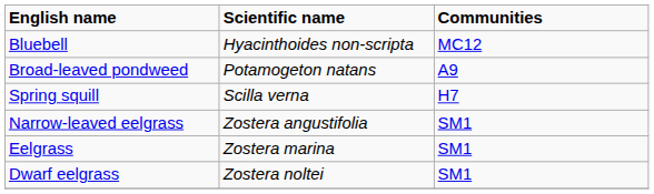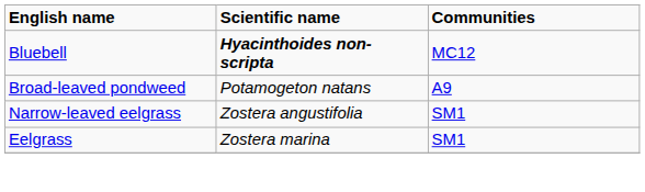 <table class="wikitable">
 <tr>
 <td style="width:200px"><strong>English name</strong></td>
 <td style="width:200px"><strong>Scientific name</strong></td>
 <td style="width:200px"><strong>Communities</strong></td>
 </tr>
 <tr>
 <td><a href='#'>Bluebell</a></td>
-<td><em>Hyacinthoides non-scripta</em></td>
+<td><strong><em>Hyacinthoides non-scripta</em></strong></td>
 <td><a href='#'>MC12</a></td>
 </tr>
 <tr>
 <td><a href='#'>Broad-leaved pondweed</a></td>
 <td><em>Potamogeton natans</em></td>
 <td><a href='#'>A9</a></td>
-</tr>
-<tr>
-<td><a href='#'>Spring squill</a></td>
-<td><em>Scilla verna</em></td>
-<td><a href='#'>H7</a></td>
 </tr>
 <tr>
 <td><a href='#'>Narrow-leaved eelgrass</a></td>
 <td><em>Zostera angustifolia</em></td>
 <td><a href='#'>SM1</a></td>
 </tr>
 <tr>
 <td><a href='#'>Eelgrass</a></td>
 <td><em>Zostera marina</em></td>
 <td><a href='#'>SM1</a></td>
 </tr>
 <tr>
-<td><a href='#'>Dwarf eelgrass</a></td>
-<td><em>Zostera noltei</em></td>
-<td><a href='#'>SM1</a></td>
-</tr>
-<tr>
 </tr>
 </table>
